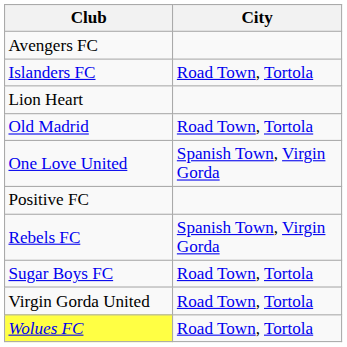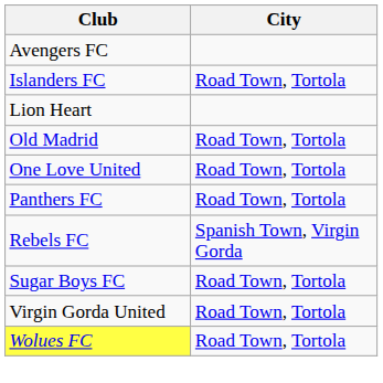 <table class="wikitable">
 <tr>
 <th width="150px">Club</th>
 <th width="150px">City</th>
 </tr>
 <tr>
 <td>Avengers FC</td>
 <td></td>
 </tr>
 <tr>
 <td><a href='#'>Islanders FC</a></td>
 <td><a href='#'>Road Town</a>, <a href='#'>Tortola</a></td>
 </tr>
 <tr>
 <td>Lion Heart</td>
 <td></td>
 </tr>
 <tr>
 <td><a href='#'>Old Madrid</a></td>
 <td><a href='#'>Road Town</a>, <a href='#'>Tortola</a></td>
 </tr>
 <tr>
 <td><a href='#'>One Love United</a></td>
-<td><a href='#'>Spanish Town</a>, <a href='#'>Virgin Gorda</a></td>
+<td><a href='#'>Road Town</a>, <a href='#'>Tortola</a></td>
 </tr>
 <tr>
-<td>Positive FC</td>
-<td></td>
+<td><a href='#'>Panthers FC</a></td>
+<td><a href='#'>Road Town</a>, <a href='#'>Tortola</a></td>
 </tr>
 <tr>
 <td><a href='#'>Rebels FC</a></td>
 <td><a href='#'>Spanish Town</a>, <a href='#'>Virgin Gorda</a></td>
 </tr>
 <tr>
 <td><a href='#'>Sugar Boys FC</a></td>
 <td><a href='#'>Road Town</a>, <a href='#'>Tortola</a></td>
 </tr>
 <tr>
 <td>Virgin Gorda United</td>
 <td><a href='#'>Road Town</a>, <a href='#'>Tortola</a></td>
 </tr>
 <tr>
 <td style="background:#FFFF44"><em><a href='#'>Wolues FC</a></em></td>
 <td><a href='#'>Road Town</a>, <a href='#'>Tortola</a></td>
 </tr>
 </table>
